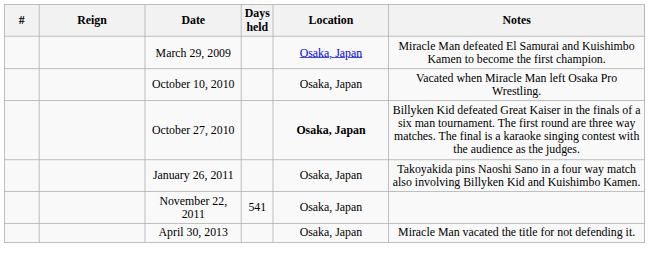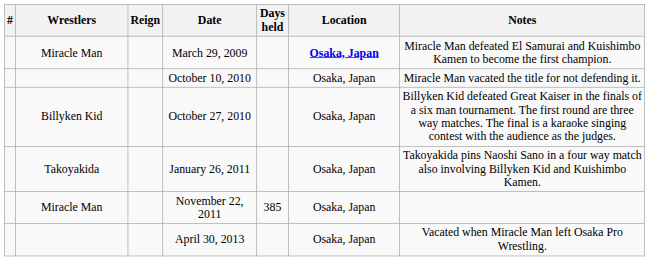 <table class="wikitable sortable" width=98% style="text-align:center;">
 <tr>
 <th width=0%>#</th>
+<th width=18%>Wrestlers</th>
 <th width=0%>Reign</th>
 <th width=15%>Date</th>
 <th width=5%>Days<br>held</th>
 <th width=18%>Location</th>
 <th width=40% class="unsortable">Notes</th>
 </tr>
 <tr>
 <td></td>
+<td>Miracle Man</td>
 <td></td>
 <td>March 29, 2009</td>
 <td></td>
-<td><a href='#'>Osaka, Japan</a></td>
+<td><strong><a href='#'>Osaka, Japan</a></strong></td>
 <td>Miracle Man defeated El Samurai and Kuishimbo Kamen to become the first champion.</td>
 </tr>
 <tr>
 <td></td>
 <td></td>
+<td></td>
 <td>October 10, 2010</td>
 <td></td>
 <td>Osaka, Japan</td>
-<td>Vacated when Miracle Man left Osaka Pro Wrestling.</td>
+<td>Miracle Man vacated the title for not defending it.</td>
 </tr>
 <tr>
 <td></td>
+<td>Billyken Kid</td>
 <td></td>
 <td>October 27, 2010</td>
 <td></td>
-<td><strong>Osaka, Japan</strong></td>
+<td>Osaka, Japan</td>
 <td>Billyken Kid defeated Great Kaiser in the finals of a six man tournament. The first round are three way matches. The final is a karaoke singing contest with the audience as the judges.</td>
 </tr>
 <tr>
 <td></td>
+<td>Takoyakida</td>
 <td></td>
 <td>January 26, 2011</td>
 <td></td>
 <td>Osaka, Japan</td>
 <td>Takoyakida pins Naoshi Sano in a four way match also involving Billyken Kid and Kuishimbo Kamen.</td>
 </tr>
 <tr>
 <td></td>
+<td>Miracle Man</td>
 <td></td>
 <td>November 22, 2011</td>
-<td>541</td>
+<td>385</td>
 <td>Osaka, Japan</td>
 <td></td>
 </tr>
 <tr>
 <td></td>
 <td></td>
+<td></td>
 <td>April 30, 2013</td>
 <td></td>
 <td>Osaka, Japan</td>
-<td>Miracle Man vacated the title for not defending it.</td>
+<td>Vacated when Miracle Man left Osaka Pro Wrestling.</td>
 </tr>
 </table>
